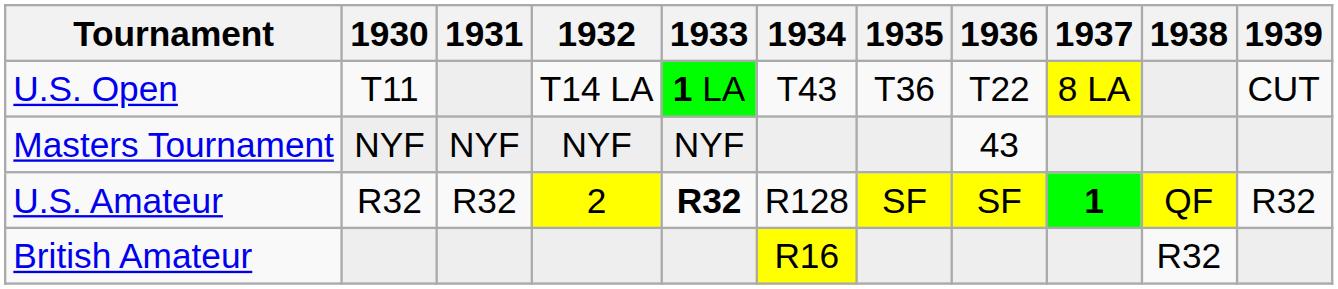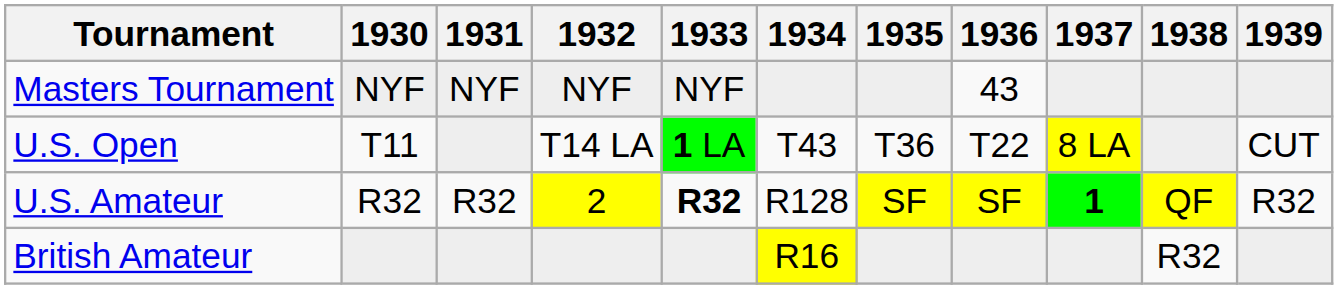 <table class="wikitable" style="font-size:95%;text-align:center;">
 <tr>
 <th>Tournament</th>
 <th>1930</th>
 <th>1931</th>
 <th>1932</th>
 <th>1933</th>
 <th>1934</th>
 <th>1935</th>
 <th>1936</th>
 <th>1937</th>
 <th>1938</th>
 <th>1939</th>
 </tr>
 <tr>
+<td align=left><a href='#'>Masters Tournament</a></td>
+<td style="background:#eeeeee;">NYF</td>
+<td style="background:#eeeeee;">NYF</td>
+<td style="background:#eeeeee;">NYF</td>
+<td style="background:#eeeeee;">NYF</td>
+<td style="background:#eeeeee;"></td>
+<td style="background:#eeeeee;"></td>
+<td>43</td>
+<td style="background:#eeeeee;"></td>
+<td style="background:#eeeeee;"></td>
+<td style="background:#eeeeee;"></td>
+</tr>
+<tr>
 <td align=left><a href='#'>U.S. Open</a></td>
 <td>T11</td>
 <td style="background:#eeeeee;"></td>
 <td>T14 <span>LA</span></td>
 <td style="background:lime;"><strong>1</strong> <span>LA</span></td>
 <td>T43</td>
 <td>T36</td>
 <td>T22</td>
 <td style="background:yellow;">8 <span>LA</span></td>
 <td style="background:#eeeeee;"></td>
 <td>CUT</td>
-</tr>
-<tr>
-<td align=left><a href='#'>Masters Tournament</a></td>
-<td style="background:#eeeeee;">NYF</td>
-<td style="background:#eeeeee;">NYF</td>
-<td style="background:#eeeeee;">NYF</td>
-<td style="background:#eeeeee;">NYF</td>
-<td style="background:#eeeeee;"></td>
-<td style="background:#eeeeee;"></td>
-<td>43</td>
-<td style="background:#eeeeee;"></td>
-<td style="background:#eeeeee;"></td>
-<td style="background:#eeeeee;"></td>
 </tr>
 <tr>
 <td align=left><a href='#'>U.S. Amateur</a></td>
 <td>R32</td>
 <td>R32</td>
 <td style="background:yellow;">2</td>
 <td><strong>R32</strong></td>
 <td>R128</td>
 <td style="background:yellow;">SF</td>
 <td style="background:yellow;">SF</td>
 <td style="background:lime;"><strong>1</strong></td>
 <td style="background:yellow;">QF</td>
 <td>R32</td>
 </tr>
 <tr>
 <td align=left><a href='#'>British Amateur</a></td>
 <td style="background:#eeeeee;"></td>
 <td style="background:#eeeeee;"></td>
 <td style="background:#eeeeee;"></td>
 <td style="background:#eeeeee;"></td>
 <td style="background:yellow;">R16</td>
 <td style="background:#eeeeee;"></td>
 <td style="background:#eeeeee;"></td>
 <td style="background:#eeeeee;"></td>
 <td>R32</td>
 <td style="background:#eeeeee;"></td>
 </tr>
 </table>
